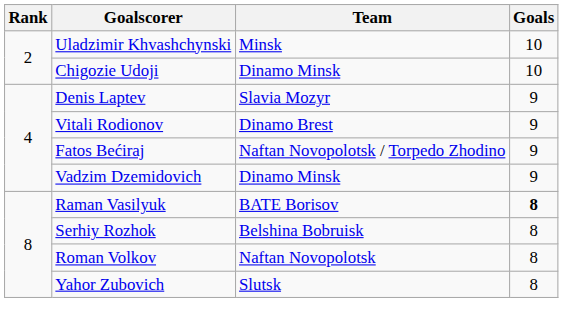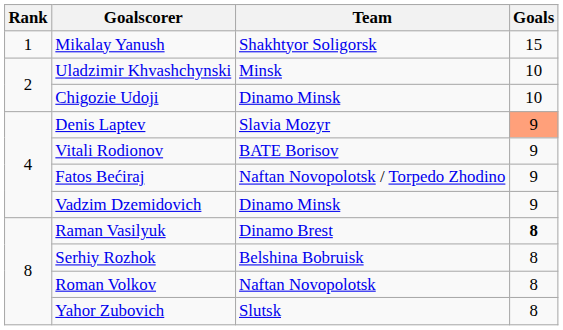 <table class="wikitable">
 <tr>
 <th>Rank</th>
 <th>Goalscorer</th>
 <th>Team</th>
 <th>Goals</th>
+</tr>
+<tr>
+<td align="center">1</td>
+<td> <a href='#'>Mikalay Yanush</a></td>
+<td><a href='#'>Shakhtyor Soligorsk</a></td>
+<td align="center">15</td>
 </tr>
 <tr>
 <td align="center" rowspan="2">2</td>
 <td> <a href='#'>Uladzimir Khvashchynski</a></td>
 <td><a href='#'>Minsk</a></td>
 <td align="center">10</td>
 </tr>
 <tr>
 <td> <a href='#'>Chigozie Udoji</a></td>
 <td><a href='#'>Dinamo Minsk</a></td>
 <td align="center">10</td>
 </tr>
 <tr>
 <td align="center" rowspan="4">4</td>
 <td> <a href='#'>Denis Laptev</a></td>
 <td><a href='#'>Slavia Mozyr</a></td>
-<td align="center">9</td>
+<td align="center" style="background: lightsalmon;">9</td>
 </tr>
 <tr>
 <td> <a href='#'>Vitali Rodionov</a></td>
-<td><a href='#'>Dinamo Brest</a></td>
+<td><a href='#'>BATE Borisov</a></td>
 <td align="center">9</td>
 </tr>
 <tr>
 <td> <a href='#'>Fatos Bećiraj</a></td>
 <td><a href='#'>Naftan Novopolotsk</a> / <a href='#'>Torpedo Zhodino</a></td>
 <td align="center">9</td>
 </tr>
 <tr>
 <td> <a href='#'>Vadzim Dzemidovich</a></td>
 <td><a href='#'>Dinamo Minsk</a></td>
 <td align="center">9</td>
 </tr>
 <tr>
 <td align="center" rowspan="4">8</td>
 <td> <a href='#'>Raman Vasilyuk</a></td>
-<td><a href='#'>BATE Borisov</a></td>
+<td><a href='#'>Dinamo Brest</a></td>
 <td align="center"><strong>8</strong></td>
 </tr>
 <tr>
 <td> <a href='#'>Serhiy Rozhok</a></td>
 <td><a href='#'>Belshina Bobruisk</a></td>
 <td align="center">8</td>
 </tr>
 <tr>
 <td> <a href='#'>Roman Volkov</a></td>
 <td><a href='#'>Naftan Novopolotsk</a></td>
 <td align="center">8</td>
 </tr>
 <tr>
 <td> <a href='#'>Yahor Zubovich</a></td>
 <td><a href='#'>Slutsk</a></td>
 <td align="center">8</td>
 </tr>
 </table>
